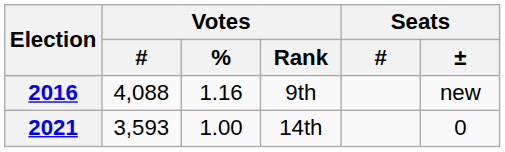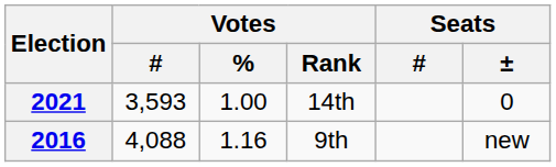 <table class="wikitable" style="text-align:center">
 <tr>
 <th rowspan="2">Election</th>
 <th colspan="3">Votes</th>
 <th colspan="2">Seats</th>
 </tr>
 <tr>
 <th style="width:50px">#</th>
 <th style="width:50px">%</th>
 <th style="width:50px">Rank</th>
 <th style="width:50px">#</th>
 <th style="width:50px">±</th>
 </tr>
 <tr>
+<th><a href='#'>2021</a></th>
+<td>3,593</td>
+<td>1.00</td>
+<td>14th</td>
+<td style="text-align:right;"></td>
+<td> 0</td>
+</tr>
+<tr>
 <th><a href='#'>2016</a></th>
 <td>4,088</td>
 <td>1.16</td>
 <td>9th</td>
 <td style="text-align:right;"></td>
 <td>new</td>
 </tr>
-<tr>
-<th><a href='#'>2021</a></th>
-<td>3,593</td>
-<td>1.00</td>
-<td>14th</td>
-<td style="text-align:right;"></td>
-<td> 0</td>
-</tr>
 </table>
